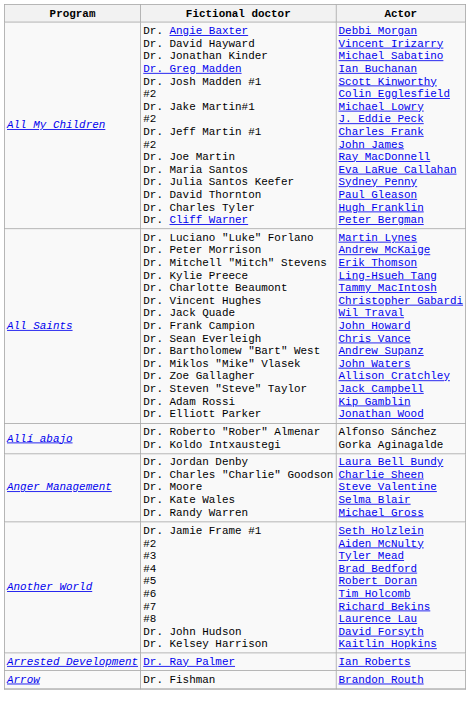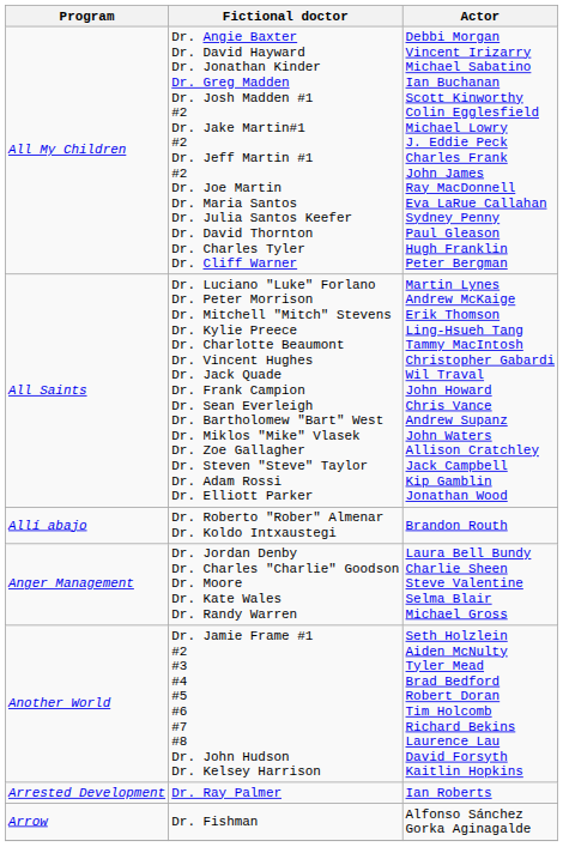 <table class="wikitable">
 <tr>
 <th>Program</th>
 <th>Fictional doctor</th>
 <th>Actor</th>
 </tr>
 <tr>
 <td><em><a href='#'>All My Children</a></em></td>
 <td>Dr. <a href='#'>Angie Baxter</a><br>Dr. David Hayward<br>Dr. Jonathan Kinder<br><a href='#'>Dr. Greg Madden</a><br>Dr. Josh Madden #1<br>#2<br>Dr. Jake Martin#1<br>#2<br>Dr. Jeff Martin #1<br>#2<br>Dr. Joe Martin<br>Dr. Maria Santos<br>Dr. Julia Santos Keefer<br>Dr. David Thornton<br>Dr. Charles Tyler<br>Dr. <a href='#'>Cliff Warner</a></td>
 <td><a href='#'>Debbi Morgan</a><br><a href='#'>Vincent Irizarry</a><br><a href='#'>Michael Sabatino</a><br><a href='#'>Ian Buchanan</a><br><a href='#'>Scott Kinworthy</a><br><a href='#'>Colin Egglesfield</a><br><a href='#'>Michael Lowry</a><br><a href='#'>J. Eddie Peck</a><br><a href='#'>Charles Frank</a><br><a href='#'>John James</a><br><a href='#'>Ray MacDonnell</a><br><a href='#'>Eva LaRue Callahan</a><br><a href='#'>Sydney Penny</a><br><a href='#'>Paul Gleason</a><br><a href='#'>Hugh Franklin</a><br><a href='#'>Peter Bergman</a></td>
 </tr>
 <tr>
 <td><em><a href='#'>All Saints</a></em></td>
 <td>Dr. Luciano "Luke" Forlano<br>Dr. Peter Morrison<br>Dr. Mitchell "Mitch" Stevens<br>Dr. Kylie Preece<br>Dr. Charlotte Beaumont<br>Dr. Vincent Hughes<br>Dr. Jack Quade<br>Dr. Frank Campion<br>Dr. Sean Everleigh<br>Dr. Bartholomew "Bart" West<br>Dr. Miklos "Mike" Vlasek<br>Dr. Zoe Gallagher<br>Dr. Steven "Steve" Taylor<br>Dr. Adam Rossi<br>Dr. Elliott Parker</td>
 <td><a href='#'>Martin Lynes</a><br><a href='#'>Andrew McKaige</a><br><a href='#'>Erik Thomson</a><br><a href='#'>Ling-Hsueh Tang</a><br><a href='#'>Tammy MacIntosh</a><br><a href='#'>Christopher Gabardi</a><br><a href='#'>Wil Traval</a><br><a href='#'>John Howard</a><br><a href='#'>Chris Vance</a><br><a href='#'>Andrew Supanz</a><br><a href='#'>John Waters</a><br><a href='#'>Allison Cratchley</a><br><a href='#'>Jack Campbell</a><br><a href='#'>Kip Gamblin</a><br><a href='#'>Jonathan Wood</a></td>
 </tr>
 <tr>
 <td><em><a href='#'>Allí abajo</a></em></td>
 <td>Dr. Roberto "Rober" Almenar<br>Dr. Koldo Intxaustegi</td>
-<td>Alfonso Sánchez<br>Gorka Aginagalde</td>
+<td><a href='#'>Brandon Routh</a></td>
 </tr>
 <tr>
 <td><em><a href='#'>Anger Management</a></em></td>
 <td>Dr. Jordan Denby<br>Dr. Charles "Charlie" Goodson<br>Dr. Moore<br>Dr. Kate Wales<br>Dr. Randy Warren</td>
 <td><a href='#'>Laura Bell Bundy</a><br><a href='#'>Charlie Sheen</a><br><a href='#'>Steve Valentine</a><br><a href='#'>Selma Blair</a><br><a href='#'>Michael Gross</a></td>
 </tr>
 <tr>
 <td><em><a href='#'>Another World</a></em></td>
 <td>Dr. Jamie Frame #1<br>#2<br>#3<br>#4<br>#5<br>#6<br>#7<br>#8<br>Dr. John Hudson<br>Dr. Kelsey Harrison</td>
 <td><a href='#'>Seth Holzlein</a><br><a href='#'>Aiden McNulty</a><br><a href='#'>Tyler Mead</a><br><a href='#'>Brad Bedford</a><br><a href='#'>Robert Doran</a><br><a href='#'>Tim Holcomb</a><br><a href='#'>Richard Bekins</a><br><a href='#'>Laurence Lau</a><br><a href='#'>David Forsyth</a><br><a href='#'>Kaitlin Hopkins</a></td>
 </tr>
 <tr>
 <td><em><a href='#'>Arrested Development</a></em></td>
 <td><a href='#'>Dr. Ray Palmer</a></td>
 <td><a href='#'>Ian Roberts</a></td>
 </tr>
 <tr>
 <td><a href='#'><em>Arrow</em></a></td>
 <td>Dr. Fishman</td>
-<td><a href='#'>Brandon Routh</a></td>
+<td>Alfonso Sánchez<br>Gorka Aginagalde</td>
 </tr>
 <tr>
 </tr>
 </table>
